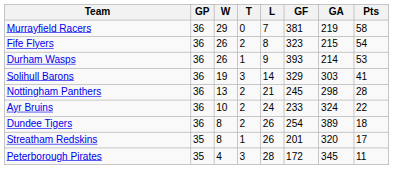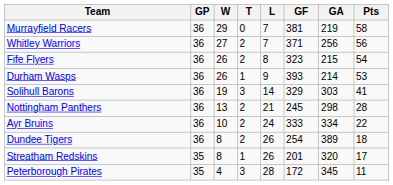 <table class="wikitable">
 <tr>
 <th width="40%">Team</th>
 <th width="5%">GP</th>
 <th width="5%">W</th>
 <th width="5%">T</th>
 <th width="5%">L</th>
 <th width="7.5%">GF</th>
 <th width="7.5%">GA</th>
 <th width="7.5%">Pts</th>
 </tr>
 <tr>
 <td><a href='#'>Murrayfield Racers</a></td>
 <td>36</td>
 <td>29</td>
 <td>0</td>
 <td>7</td>
 <td>381</td>
 <td>219</td>
 <td>58</td>
+</tr>
+<tr>
+<td><a href='#'>Whitley Warriors</a></td>
+<td>36</td>
+<td>27</td>
+<td>2</td>
+<td>7</td>
+<td>371</td>
+<td>256</td>
+<td>56</td>
 </tr>
 <tr>
 <td><a href='#'>Fife Flyers</a></td>
 <td>36</td>
 <td>26</td>
 <td>2</td>
 <td>8</td>
 <td>323</td>
 <td>215</td>
 <td>54</td>
 </tr>
 <tr>
 <td><a href='#'>Durham Wasps</a></td>
 <td>36</td>
 <td>26</td>
 <td>1</td>
 <td>9</td>
 <td>393</td>
 <td>214</td>
 <td>53</td>
 </tr>
 <tr>
 <td><a href='#'>Solihull Barons</a></td>
 <td>36</td>
 <td>19</td>
 <td>3</td>
 <td>14</td>
 <td>329</td>
 <td>303</td>
 <td>41</td>
 </tr>
 <tr>
 <td><a href='#'>Nottingham Panthers</a></td>
 <td>36</td>
 <td>13</td>
 <td>2</td>
 <td>21</td>
 <td>245</td>
 <td>298</td>
 <td>28</td>
 </tr>
 <tr>
 <td><a href='#'>Ayr Bruins</a></td>
 <td>36</td>
 <td>10</td>
 <td>2</td>
 <td>24</td>
-<td>233</td>
-<td>324</td>
+<td>333</td>
+<td>334</td>
 <td>22</td>
 </tr>
 <tr>
 <td><a href='#'>Dundee Tigers</a></td>
 <td>36</td>
 <td>8</td>
 <td>2</td>
 <td>26</td>
 <td>254</td>
 <td>389</td>
 <td>18</td>
 </tr>
 <tr>
 <td><a href='#'>Streatham Redskins</a></td>
 <td>35</td>
 <td>8</td>
 <td>1</td>
 <td>26</td>
 <td>201</td>
 <td>320</td>
 <td>17</td>
 </tr>
 <tr>
 <td><a href='#'>Peterborough Pirates</a></td>
 <td>35</td>
 <td>4</td>
 <td>3</td>
 <td>28</td>
 <td>172</td>
 <td>345</td>
 <td>11</td>
 </tr>
 </table>
